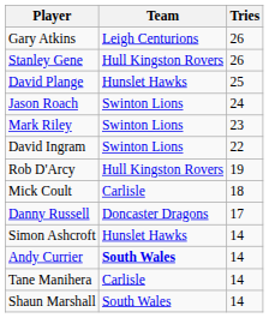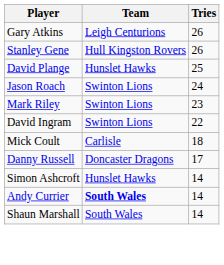 <table class="wikitable" style="text-align:left;">
 <tr>
 <th>Player</th>
 <th>Team</th>
 <th>Tries</th>
 </tr>
 <tr>
 <td>Gary Atkins</td>
 <td><a href='#'>Leigh Centurions</a></td>
 <td>26</td>
 </tr>
 <tr>
 <td><a href='#'>Stanley Gene</a></td>
 <td><a href='#'>Hull Kingston Rovers</a></td>
 <td>26</td>
 </tr>
 <tr>
 <td><a href='#'>David Plange</a></td>
 <td><a href='#'>Hunslet Hawks</a></td>
 <td>25</td>
 </tr>
 <tr>
 <td><a href='#'>Jason Roach</a></td>
 <td><a href='#'>Swinton Lions</a></td>
 <td>24</td>
 </tr>
 <tr>
 <td><a href='#'>Mark Riley</a></td>
 <td><a href='#'>Swinton Lions</a></td>
 <td>23</td>
 </tr>
 <tr>
 <td>David Ingram</td>
 <td><a href='#'>Swinton Lions</a></td>
 <td>22</td>
 </tr>
 <tr>
-<td>Rob D'Arcy</td>
-<td><a href='#'>Hull Kingston Rovers</a></td>
-<td>19</td>
-</tr>
-<tr>
 <td>Mick Coult</td>
 <td><a href='#'>Carlisle</a></td>
 <td>18</td>
 </tr>
 <tr>
 <td><a href='#'>Danny Russell</a></td>
 <td><a href='#'>Doncaster Dragons</a></td>
 <td>17</td>
 </tr>
 <tr>
 <td>Simon Ashcroft</td>
 <td><a href='#'>Hunslet Hawks</a></td>
 <td>14</td>
 </tr>
 <tr>
 <td><a href='#'>Andy Currier</a></td>
 <td><strong><a href='#'>South Wales</a></strong></td>
 <td>14</td>
 </tr>
 <tr>
-<td>Tane Manihera</td>
-<td><a href='#'>Carlisle</a></td>
-<td>14</td>
-</tr>
-<tr>
 <td>Shaun Marshall</td>
 <td><a href='#'>South Wales</a></td>
 <td>14</td>
 </tr>
 </table>
